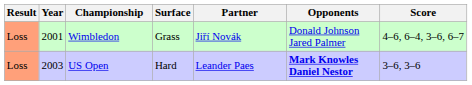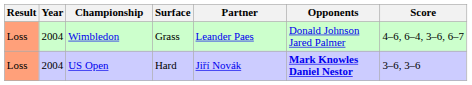 <table class="sortable wikitable">
 <tr>
 <th style="width:40px">Result</th>
 <th style="width:30px">Year</th>
 <th style="width:120px">Championship</th>
 <th style="width:45px">Surface</th>
 <th style="width:130px">Partner</th>
 <th style="width:130px">Opponents</th>
 <th style="width:120px"  class="unsortable">Score</th>
 </tr>
 <tr style="background:#cfc;">
 <td style="background:#ffa07a;">Loss</td>
-<td>2001</td>
+<td>2004</td>
 <td><a href='#'>Wimbledon</a></td>
 <td>Grass</td>
-<td> <a href='#'>Jiří Novák</a></td>
+<td> <a href='#'>Leander Paes</a></td>
 <td> <a href='#'>Donald Johnson</a><br> <a href='#'>Jared Palmer</a></td>
 <td>4–6, 6–4, 3–6, 6–7</td>
 </tr>
 <tr style="background:#ccf;">
 <td style="background:#ffa07a;">Loss</td>
-<td>2003</td>
+<td>2004</td>
 <td><a href='#'>US Open</a></td>
 <td>Hard</td>
-<td> <a href='#'>Leander Paes</a></td>
+<td> <a href='#'>Jiří Novák</a></td>
 <td><strong> <a href='#'>Mark Knowles</a><br> <a href='#'>Daniel Nestor</a></strong></td>
 <td>3–6, 3–6</td>
 </tr>
 </table>
